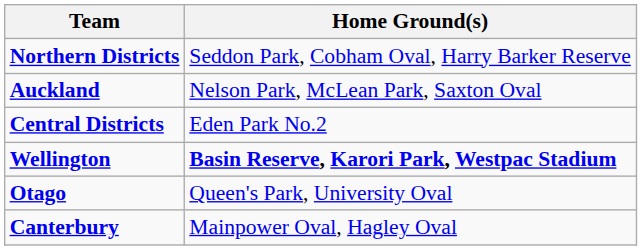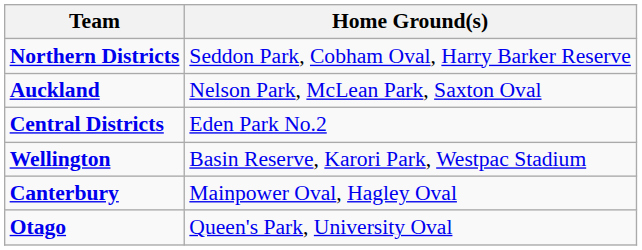 <table class="wikitable">
 <tr>
 <th><strong>Team</strong></th>
 <th><strong>Home Ground(s)</strong></th>
 </tr>
 <tr>
 <td><strong><a href='#'>Northern Districts</a></strong></td>
 <td><a href='#'>Seddon Park</a>, <a href='#'>Cobham Oval</a>, <a href='#'>Harry Barker Reserve</a></td>
 </tr>
 <tr>
 <td><strong><a href='#'>Auckland</a></strong></td>
 <td><a href='#'>Nelson Park</a>, <a href='#'>McLean Park</a>, <a href='#'>Saxton Oval</a></td>
 </tr>
 <tr>
 <td><strong><a href='#'>Central Districts</a></strong></td>
 <td><a href='#'>Eden Park No.2</a></td>
 </tr>
 <tr>
 <td><strong><a href='#'>Wellington</a></strong></td>
-<td><strong><a href='#'>Basin Reserve</a>, <a href='#'>Karori Park</a>, <a href='#'>Westpac Stadium</a></strong></td>
+<td><a href='#'>Basin Reserve</a>, <a href='#'>Karori Park</a>, <a href='#'>Westpac Stadium</a></td>
+</tr>
+<tr>
+<td><strong><a href='#'>Canterbury</a></strong></td>
+<td><a href='#'>Mainpower Oval</a>, <a href='#'>Hagley Oval</a></td>
 </tr>
 <tr>
 <td><strong><a href='#'>Otago</a></strong></td>
 <td><a href='#'>Queen's Park</a>, <a href='#'>University Oval</a></td>
 </tr>
-<tr>
-<td><strong><a href='#'>Canterbury</a></strong></td>
-<td><a href='#'>Mainpower Oval</a>, <a href='#'>Hagley Oval</a></td>
-</tr>
 </table>
